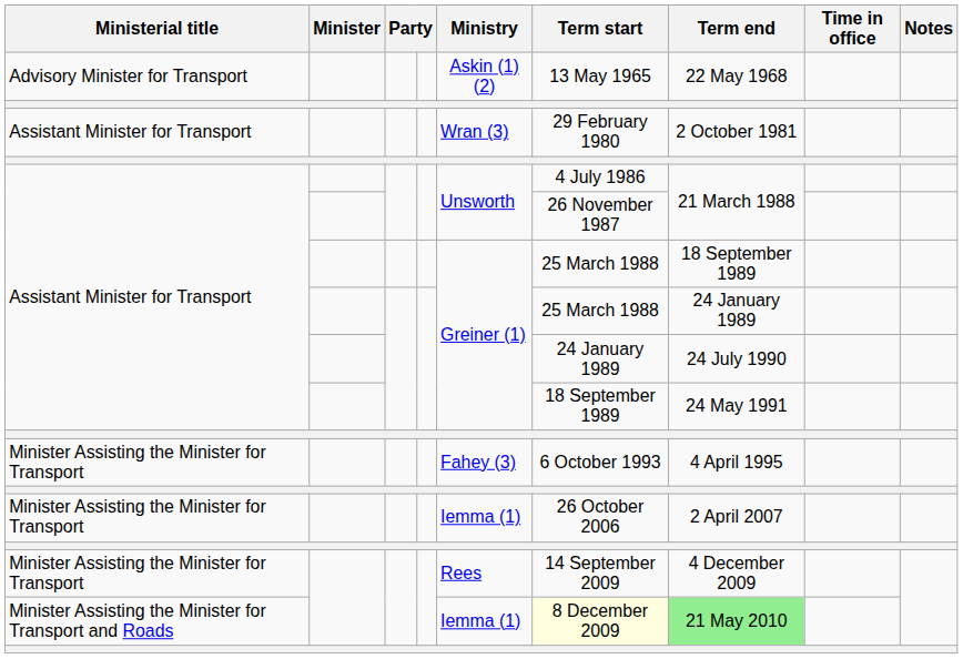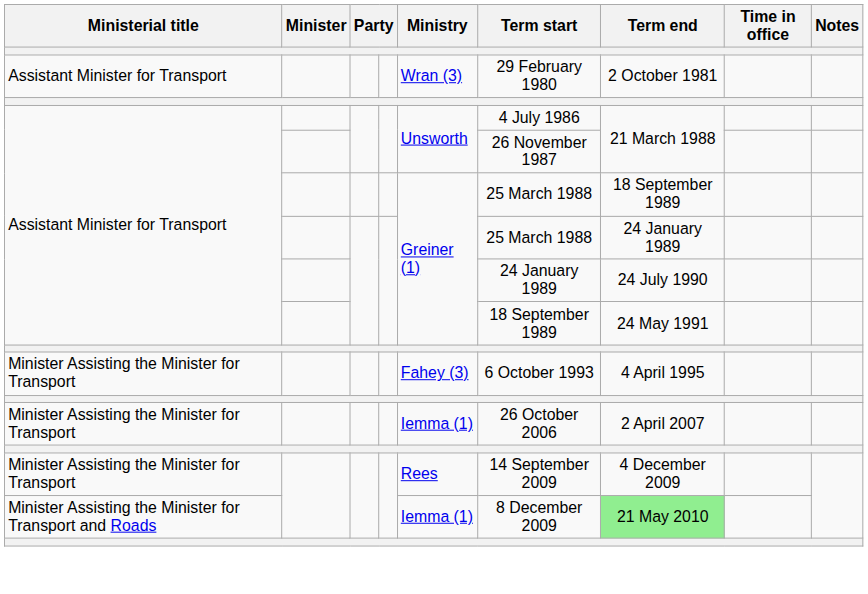 <table class="wikitable sortable">
 <tr>
 <th>Ministerial title</th>
 <th>Minister</th>
 <th colspan=2>Party</th>
 <th>Ministry</th>
 <th>Term start</th>
 <th>Term end</th>
 <th>Time in office</th>
 <th class="unsortable">Notes</th>
-</tr>
-<tr>
-<td>Advisory Minister for Transport</td>
-<td></td>
-<td> </td>
-<td></td>
-<td align=center><a href='#'>Askin (1)</a> <a href='#'>(2)</a></td>
-<td align=center>13 May 1965</td>
-<td align=center>22 May 1968</td>
-<td align=right></td>
-<td></td>
 </tr>
 <tr>
 <th colspan="9"></th>
 </tr>
 <tr>
 <td>Assistant Minister for Transport</td>
 <td></td>
 <td> </td>
 <td></td>
 <td><a href='#'>Wran (3)</a></td>
 <td align=center>29 February 1980</td>
 <td align=center>2 October 1981</td>
 <td align=right></td>
 <td></td>
 </tr>
 <tr>
 <th colspan="9"></th>
 </tr>
 <tr>
 <td rowspan=6>Assistant Minister for Transport</td>
 <td></td>
 <td rowspan=2 > </td>
 <td rowspan=2></td>
 <td rowspan=2><a href='#'>Unsworth</a></td>
 <td align=center>4 July 1986</td>
 <td rowspan=2 align=center>21 March 1988</td>
 <td align=right></td>
 <td></td>
 </tr>
 <tr>
 <td></td>
 <td align=center>26 November 1987</td>
 <td align=right></td>
 <td></td>
 </tr>
 <tr>
 <td></td>
 <td> </td>
 <td></td>
 <td rowspan=4><a href='#'>Greiner (1)</a></td>
 <td align=center>25 March 1988</td>
 <td align=center>18 September 1989</td>
 <td align=right></td>
 <td></td>
 </tr>
 <tr>
 <td></td>
 <td rowspan=3 > </td>
 <td rowspan=3></td>
 <td align=center>25 March 1988</td>
 <td align=center>24 January 1989</td>
 <td align=right></td>
 <td></td>
 </tr>
 <tr>
 <td></td>
 <td align=center>24 January 1989</td>
 <td align=center>24 July 1990</td>
 <td align=right></td>
 <td></td>
 </tr>
 <tr>
 <td></td>
 <td align=center>18 September 1989</td>
 <td align=center>24 May 1991</td>
 <td align=right></td>
 <td></td>
 </tr>
 <tr>
 <th colspan="9"></th>
 </tr>
 <tr>
 <td>Minister Assisting the Minister for Transport</td>
 <td></td>
 <td> </td>
 <td></td>
 <td><a href='#'>Fahey (3)</a></td>
 <td align=center>6 October 1993</td>
 <td align=center>4 April 1995</td>
 <td align=right></td>
 <td></td>
 </tr>
 <tr>
 <th colspan="9"></th>
 </tr>
 <tr>
 <td>Minister Assisting the Minister for Transport</td>
 <td></td>
 <td> </td>
 <td></td>
 <td><a href='#'>Iemma (1)</a></td>
 <td align=center>26 October 2006</td>
 <td align=center>2 April 2007</td>
 <td align=right></td>
 <td></td>
 </tr>
 <tr>
 <th colspan="9"></th>
 </tr>
 <tr>
 <td>Minister Assisting the Minister for Transport</td>
 <td rowspan=2></td>
 <td rowspan=2 > </td>
 <td rowspan=2></td>
 <td><a href='#'>Rees</a></td>
 <td align=center>14 September 2009</td>
 <td align=center>4 December 2009</td>
 <td align=right></td>
 <td rowspan=2></td>
 </tr>
 <tr>
 <td>Minister Assisting the Minister for Transport and <a href='#'>Roads</a></td>
 <td><a href='#'>Iemma (1)</a></td>
-<td align=center style="background: lightyellow;">8 December 2009</td>
+<td align=center>8 December 2009</td>
 <td align=center style="background: lightgreen;">21 May 2010</td>
 <td align=right></td>
 </tr>
 <tr>
 <th colspan="9"></th>
 </tr>
 </table>
